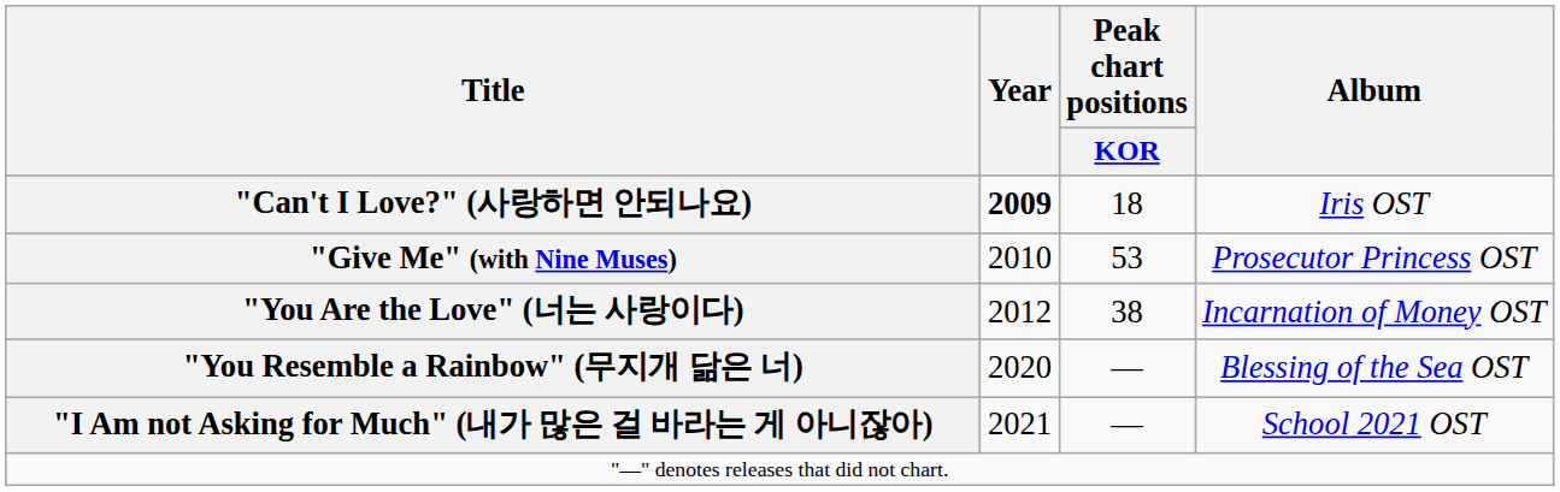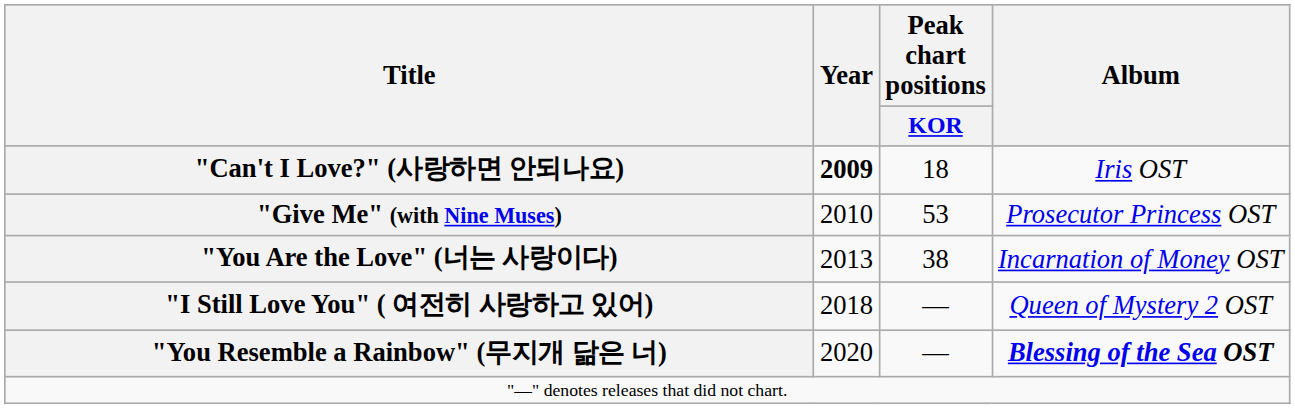 <table class="wikitable plainrowheaders" style="text-align:center">
 <tr>
 <th rowspan="2" scope="col" style="width:30em;">Title</th>
 <th rowspan="2" scope="col">Year</th>
 <th colspan="1">Peak chart positions</th>
 <th rowspan="2" scope="col">Album</th>
 </tr>
 <tr>
 <th style="width:3em;font-size:90%"><a href='#'>KOR</a><br></th>
 </tr>
 <tr>
 <th scope="row">"Can't I Love?" (사랑하면 안되나요)</th>
 <td><strong>2009</strong></td>
 <td>18</td>
 <td><em><a href='#'>Iris</a> OST</em></td>
 </tr>
 <tr>
 <th scope="row">"Give Me" <small>(with <a href='#'>Nine Muses</a>)</small></th>
 <td>2010</td>
 <td>53</td>
 <td><em><a href='#'>Prosecutor Princess</a> OST</em></td>
 </tr>
 <tr>
 <th scope="row">"You Are the Love" (너는 사랑이다)</th>
-<td>2012</td>
+<td>2013</td>
 <td>38</td>
 <td><em><a href='#'>Incarnation of Money</a> OST</em></td>
+</tr>
+<tr>
+<th scope="row">"I Still Love You" ( 여전히 사랑하고 있어)</th>
+<td>2018</td>
+<td>—</td>
+<td><em><a href='#'>Queen of Mystery 2</a> OST</em></td>
 </tr>
 <tr>
 <th scope="row">"You Resemble a Rainbow" (무지개 닮은 너)</th>
 <td>2020</td>
 <td>—</td>
-<td><em><a href='#'>Blessing of the Sea</a> OST</em></td>
-</tr>
-<tr>
-<th scope="row">"I Am not Asking for Much" (내가 많은 걸 바라는 게 아니잖아)</th>
-<td>2021</td>
-<td>—</td>
-<td><em><a href='#'>School 2021</a> OST</em></td>
+<td><strong><em><a href='#'>Blessing of the Sea</a> OST</em></strong></td>
 </tr>
 <tr>
 <td colspan="4" style="font-size:8pt;">"—" denotes releases that did not chart.</td>
 </tr>
 </table>
